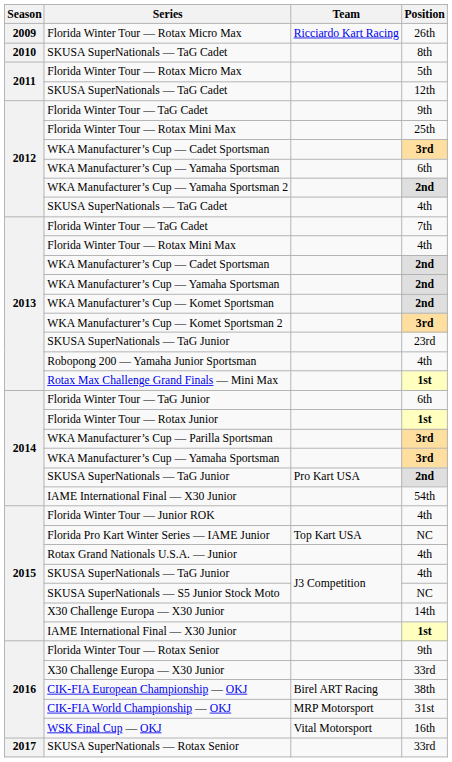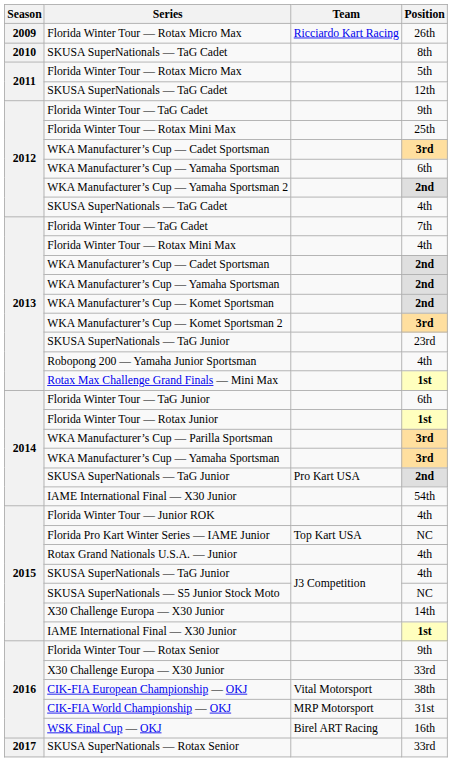 <table class="wikitable" style="font-size: 85%; text-align:center">
 <tr>
 <th>Season</th>
 <th>Series</th>
 <th>Team</th>
 <th>Position</th>
 </tr>
 <tr>
 <th>2009</th>
 <td align="left">Florida Winter Tour — Rotax Micro Max</td>
 <td align="left"><a href='#'>Ricciardo Kart Racing</a></td>
 <td>26th</td>
 </tr>
 <tr>
 <th>2010</th>
 <td align="left">SKUSA SuperNationals — TaG Cadet</td>
 <td align="left"></td>
 <td>8th</td>
 </tr>
 <tr>
 <th rowspan="2">2011</th>
 <td align="left">Florida Winter Tour — Rotax Micro Max</td>
 <td align="left"></td>
 <td>5th</td>
 </tr>
 <tr>
 <td align="left">SKUSA SuperNationals — TaG Cadet</td>
 <td align="left"></td>
 <td>12th</td>
 </tr>
 <tr>
 <th rowspan="6">2012</th>
 <td align="left">Florida Winter Tour — TaG Cadet</td>
 <td align="left"></td>
 <td>9th</td>
 </tr>
 <tr>
 <td align="left">Florida Winter Tour — Rotax Mini Max</td>
 <td align="left"></td>
 <td>25th</td>
 </tr>
 <tr>
 <td align="left">WKA Manufacturer’s Cup — Cadet Sportsman</td>
 <td align="left"></td>
 <td style="background:#FFDF9F;"><strong>3rd</strong></td>
 </tr>
 <tr>
 <td align="left">WKA Manufacturer’s Cup — Yamaha Sportsman</td>
 <td align="left"></td>
 <td>6th</td>
 </tr>
 <tr>
 <td align="left">WKA Manufacturer’s Cup — Yamaha Sportsman 2</td>
 <td align="left"></td>
 <td style="background:#DFDFDF;"><strong>2nd</strong></td>
 </tr>
 <tr>
 <td align="left">SKUSA SuperNationals — TaG Cadet</td>
 <td align="left"></td>
 <td>4th</td>
 </tr>
 <tr>
 <th rowspan="9">2013</th>
 <td align="left">Florida Winter Tour — TaG Cadet</td>
 <td align="left"></td>
 <td>7th</td>
 </tr>
 <tr>
 <td align="left">Florida Winter Tour — Rotax Mini Max</td>
 <td align="left"></td>
 <td>4th</td>
 </tr>
 <tr>
 <td align="left">WKA Manufacturer’s Cup — Cadet Sportsman</td>
 <td align="left"></td>
 <td style="background:#DFDFDF;"><strong>2nd</strong></td>
 </tr>
 <tr>
 <td align="left">WKA Manufacturer’s Cup — Yamaha Sportsman</td>
 <td align="left"></td>
 <td style="background:#DFDFDF;"><strong>2nd</strong></td>
 </tr>
 <tr>
 <td align="left">WKA Manufacturer’s Cup — Komet Sportsman</td>
 <td align="left"></td>
 <td style="background:#DFDFDF;"><strong>2nd</strong></td>
 </tr>
 <tr>
 <td align="left">WKA Manufacturer’s Cup — Komet Sportsman 2</td>
 <td align="left"></td>
 <td style="background:#FFDF9F;"><strong>3rd</strong></td>
 </tr>
 <tr>
 <td align="left">SKUSA SuperNationals — TaG Junior</td>
 <td align="left"></td>
 <td>23rd</td>
 </tr>
 <tr>
 <td align="left">Robopong 200 — Yamaha Junior Sportsman</td>
 <td align="left"></td>
 <td>4th</td>
 </tr>
 <tr>
 <td align="left"><a href='#'>Rotax Max Challenge Grand Finals</a> — Mini Max</td>
 <td align="left"></td>
 <td style="background:#FFFFBF;"><strong>1st</strong></td>
 </tr>
 <tr>
 <th rowspan="6">2014</th>
 <td align="left">Florida Winter Tour — TaG Junior</td>
 <td align="left"></td>
 <td>6th</td>
 </tr>
 <tr>
 <td align="left">Florida Winter Tour — Rotax Junior</td>
 <td align="left"></td>
 <td style="background:#FFFFBF;"><strong>1st</strong></td>
 </tr>
 <tr>
 <td align="left">WKA Manufacturer’s Cup — Parilla Sportsman</td>
 <td align="left"></td>
 <td style="background:#FFDF9F;"><strong>3rd</strong></td>
 </tr>
 <tr>
 <td align="left">WKA Manufacturer’s Cup — Yamaha Sportsman</td>
 <td align="left"></td>
 <td style="background:#FFDF9F;"><strong>3rd</strong></td>
 </tr>
 <tr>
 <td align="left">SKUSA SuperNationals — TaG Junior</td>
 <td align="left">Pro Kart USA</td>
 <td style="background:#DFDFDF;"><strong>2nd</strong></td>
 </tr>
 <tr>
 <td align="left">IAME International Final — X30 Junior</td>
 <td align="left"></td>
 <td>54th</td>
 </tr>
 <tr>
 <th rowspan="7">2015</th>
 <td align="left">Florida Winter Tour — Junior ROK</td>
 <td align="left"></td>
 <td>4th</td>
 </tr>
 <tr>
 <td align="left">Florida Pro Kart Winter Series — IAME Junior</td>
 <td align="left">Top Kart USA</td>
 <td>NC</td>
 </tr>
 <tr>
 <td align="left">Rotax Grand Nationals U.S.A. — Junior</td>
 <td align="left"></td>
 <td>4th</td>
 </tr>
 <tr>
 <td align="left">SKUSA SuperNationals — TaG Junior</td>
 <td rowspan="2" align="left">J3 Competition</td>
 <td>4th</td>
 </tr>
 <tr>
 <td align="left">SKUSA SuperNationals — S5 Junior Stock Moto</td>
 <td>NC</td>
 </tr>
 <tr>
 <td align="left">X30 Challenge Europa — X30 Junior</td>
 <td align="left"></td>
 <td>14th</td>
 </tr>
 <tr>
 <td align="left">IAME International Final — X30 Junior</td>
 <td align="left"></td>
 <td style="background:#FFFFBF;"><strong>1st</strong></td>
 </tr>
 <tr>
 <th rowspan="5">2016</th>
 <td align="left">Florida Winter Tour — Rotax Senior</td>
 <td align="left"></td>
 <td>9th</td>
 </tr>
 <tr>
 <td align="left">X30 Challenge Europa — X30 Junior</td>
 <td align="left"></td>
 <td>33rd</td>
 </tr>
 <tr>
 <td align="left"><a href='#'>CIK-FIA European Championship</a> — <a href='#'>OKJ</a></td>
-<td align="left">Birel ART Racing</td>
+<td align="left">Vital Motorsport</td>
 <td>38th</td>
 </tr>
 <tr>
 <td align="left"><a href='#'>CIK-FIA World Championship</a> — <a href='#'>OKJ</a></td>
 <td align="left">MRP Motorsport</td>
 <td>31st</td>
 </tr>
 <tr>
 <td align="left"><a href='#'>WSK Final Cup</a> — <a href='#'>OKJ</a></td>
-<td align="left">Vital Motorsport</td>
+<td align="left">Birel ART Racing</td>
 <td>16th</td>
 </tr>
 <tr>
 <th>2017</th>
 <td align="left">SKUSA SuperNationals — Rotax Senior</td>
 <td align="left"></td>
 <td>33rd</td>
 </tr>
 </table>
